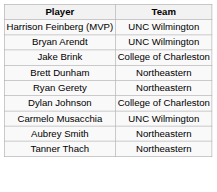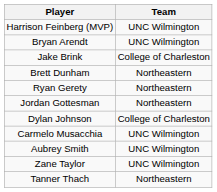 <table class="wikitable" style="text-align: center;">
 <tr>
 <th>Player</th>
 <th>Team</th>
 </tr>
 <tr>
 <td>Harrison Feinberg (MVP)</td>
 <td>UNC Wilmington</td>
 </tr>
 <tr>
 <td>Bryan Arendt</td>
 <td>UNC Wilmington</td>
 </tr>
 <tr>
 <td>Jake Brink</td>
 <td>College of Charleston</td>
 </tr>
 <tr>
 <td>Brett Dunham</td>
 <td>Northeastern</td>
 </tr>
 <tr>
 <td>Ryan Gerety</td>
 <td>Northeastern</td>
 </tr>
 <tr>
+<td>Jordan Gottesman</td>
+<td>Northeastern</td>
+</tr>
+<tr>
 <td>Dylan Johnson</td>
 <td>College of Charleston</td>
 </tr>
 <tr>
 <td>Carmelo Musacchia</td>
 <td>UNC Wilmington</td>
 </tr>
 <tr>
 <td>Aubrey Smith</td>
-<td>Northeastern</td>
+<td>UNC Wilmington</td>
+</tr>
+<tr>
+<td>Zane Taylor</td>
+<td>UNC Wilmington</td>
 </tr>
 <tr>
 <td>Tanner Thach</td>
 <td>Northeastern</td>
 </tr>
 </table>
